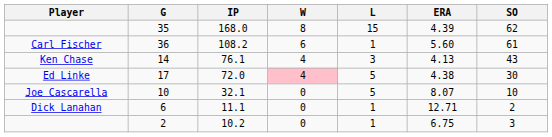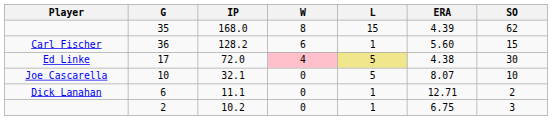 <table class="wikitable sortable">
 <tr>
 <th bgcolor="#DDDDFF" width="16%">Player</th>
 <th bgcolor="#DDDDFF" width="9%">G</th>
 <th bgcolor="#DDDDFF" width="9%">IP</th>
 <th bgcolor="#DDDDFF" width="9%">W</th>
 <th bgcolor="#DDDDFF" width="9%">L</th>
 <th bgcolor="#DDDDFF" width="9%">ERA</th>
 <th bgcolor="#DDDDFF" width="9%">SO</th>
 </tr>
 <tr align="center">
 <td></td>
 <td>35</td>
 <td>168.0</td>
 <td>8</td>
 <td>15</td>
 <td>4.39</td>
 <td>62</td>
 </tr>
 <tr align="center">
 <td><a href='#'>Carl Fischer</a></td>
 <td>36</td>
-<td>108.2</td>
+<td>128.2</td>
 <td>6</td>
 <td>1</td>
 <td>5.60</td>
-<td>61</td>
-</tr>
-<tr align="center">
-<td><a href='#'>Ken Chase</a></td>
-<td>14</td>
-<td>76.1</td>
-<td>4</td>
-<td>3</td>
-<td>4.13</td>
-<td>43</td>
+<td>15</td>
 </tr>
 <tr align="center">
 <td><a href='#'>Ed Linke</a></td>
 <td>17</td>
 <td>72.0</td>
 <td style="background: pink;">4</td>
-<td>5</td>
+<td style="background: khaki;">5</td>
 <td>4.38</td>
 <td>30</td>
 </tr>
 <tr align="center">
 <td><a href='#'>Joe Cascarella</a></td>
 <td>10</td>
 <td>32.1</td>
 <td>0</td>
 <td>5</td>
 <td>8.07</td>
 <td>10</td>
 </tr>
 <tr align="center">
 <td><a href='#'>Dick Lanahan</a></td>
 <td>6</td>
 <td>11.1</td>
 <td>0</td>
 <td>1</td>
 <td>12.71</td>
 <td>2</td>
 </tr>
 <tr align="center">
 <td></td>
 <td>2</td>
 <td>10.2</td>
 <td>0</td>
 <td>1</td>
 <td>6.75</td>
 <td>3</td>
 </tr>
 </table>
